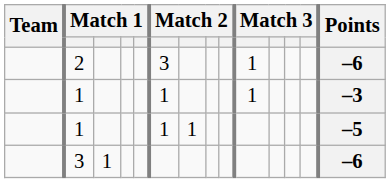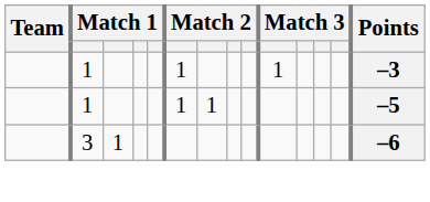 <table class="wikitable sortable" style="text-align:center;">
 <tr>
 <th rowspan=2>Team</th>
 <th colspan=4 style="border-left:3px solid gray">Match 1</th>
 <th colspan=4 style="border-left:3px solid gray">Match 2</th>
 <th colspan=4 style="border-left:3px solid gray">Match 3</th>
 <th rowspan=2 style="border-left:3px solid gray">Points</th>
 </tr>
 <tr>
 <th style="border-left:3px solid gray"></th>
 <th></th>
 <th></th>
 <th></th>
 <th style="border-left:3px solid gray"></th>
 <th></th>
 <th></th>
 <th></th>
 <th style="border-left:3px solid gray"></th>
 <th></th>
 <th></th>
 <th></th>
-</tr>
-<tr>
-<td align=left></td>
-<td style="border-left:3px solid gray">2</td>
-<td></td>
-<td></td>
-<td></td>
-<td style="border-left:3px solid gray">3</td>
-<td></td>
-<td></td>
-<td></td>
-<td style="border-left:3px solid gray">1</td>
-<td></td>
-<td></td>
-<td></td>
-<th style="border-left:3px solid gray">–6</th>
 </tr>
 <tr>
 <td align=left></td>
 <td style="border-left:3px solid gray">1</td>
 <td></td>
 <td></td>
 <td></td>
 <td style="border-left:3px solid gray">1</td>
 <td></td>
 <td></td>
 <td></td>
 <td style="border-left:3px solid gray">1</td>
 <td></td>
 <td></td>
 <td></td>
 <th style="border-left:3px solid gray">–3</th>
 </tr>
 <tr>
 <td align=left></td>
 <td style="border-left:3px solid gray">1</td>
 <td></td>
 <td></td>
 <td></td>
 <td style="border-left:3px solid gray">1</td>
 <td>1</td>
 <td></td>
 <td></td>
 <td style="border-left:3px solid gray"></td>
 <td></td>
 <td></td>
 <td></td>
 <th style="border-left:3px solid gray">–5</th>
 </tr>
 <tr>
 <td align=left></td>
 <td style="border-left:3px solid gray">3</td>
 <td>1</td>
 <td></td>
 <td></td>
 <td style="border-left:3px solid gray"></td>
 <td></td>
 <td></td>
 <td></td>
 <td style="border-left:3px solid gray"></td>
 <td></td>
 <td></td>
 <td></td>
 <th style="border-left:3px solid gray">–6</th>
 </tr>
 </table>
